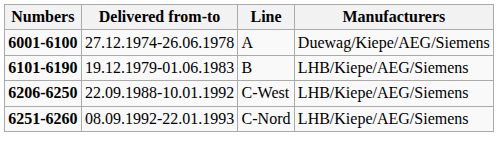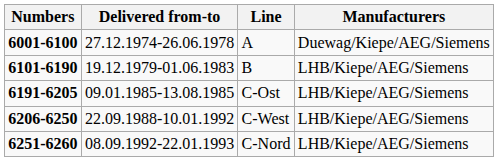 <table class="wikitable">
 <tr>
 <th>Numbers</th>
 <th>Delivered from-to</th>
 <th>Line</th>
 <th>Manufacturers</th>
 </tr>
 <tr>
 <td><strong>6001-6100</strong></td>
 <td>27.12.1974-26.06.1978</td>
 <td>A</td>
 <td>Duewag/Kiepe/AEG/Siemens</td>
 </tr>
 <tr>
 <td><strong>6101-6190</strong></td>
 <td>19.12.1979-01.06.1983</td>
 <td>B</td>
 <td>LHB/Kiepe/AEG/Siemens</td>
 </tr>
 <tr>
+<td><strong>6191-6205</strong></td>
+<td>09.01.1985-13.08.1985</td>
+<td>C-Ost</td>
+<td>LHB/Kiepe/AEG/Siemens</td>
+</tr>
+<tr>
 <td><strong>6206-6250</strong></td>
 <td>22.09.1988-10.01.1992</td>
 <td>C-West</td>
 <td>LHB/Kiepe/AEG/Siemens</td>
 </tr>
 <tr>
 <td><strong>6251-6260</strong></td>
 <td>08.09.1992-22.01.1993</td>
 <td>C-Nord</td>
 <td>LHB/Kiepe/AEG/Siemens</td>
 </tr>
 </table>
